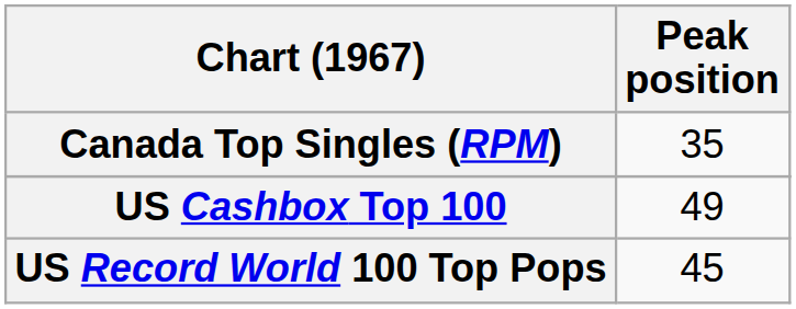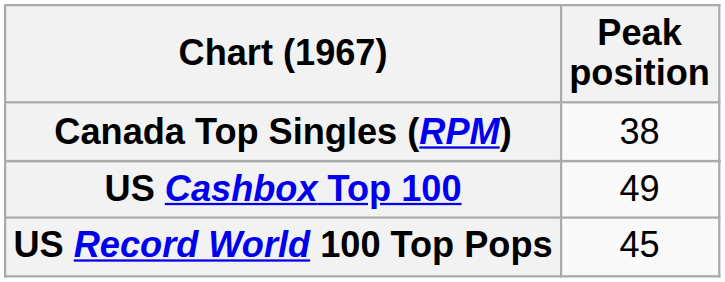 <table class="wikitable sortable plainrowheaders" style="text-align:center">
 <tr>
 <th>Chart (1967)</th>
 <th>Peak<br>position</th>
 </tr>
 <tr>
 <th scope="row">Canada Top Singles (<em><a href='#'>RPM</a></em>)</th>
-<td style="text-align:center;">35</td>
+<td style="text-align:center;">38</td>
 </tr>
 <tr>
 </tr>
 <tr>
 <th scope="row">US <a href='#'><em>Cashbox</em> Top 100</a></th>
 <td style="text-align:center;">49</td>
 </tr>
 <tr>
 <th scope="row">US <em><a href='#'>Record World</a></em> 100 Top Pops</th>
 <td style="text-align:center;">45</td>
 </tr>
 </table>
